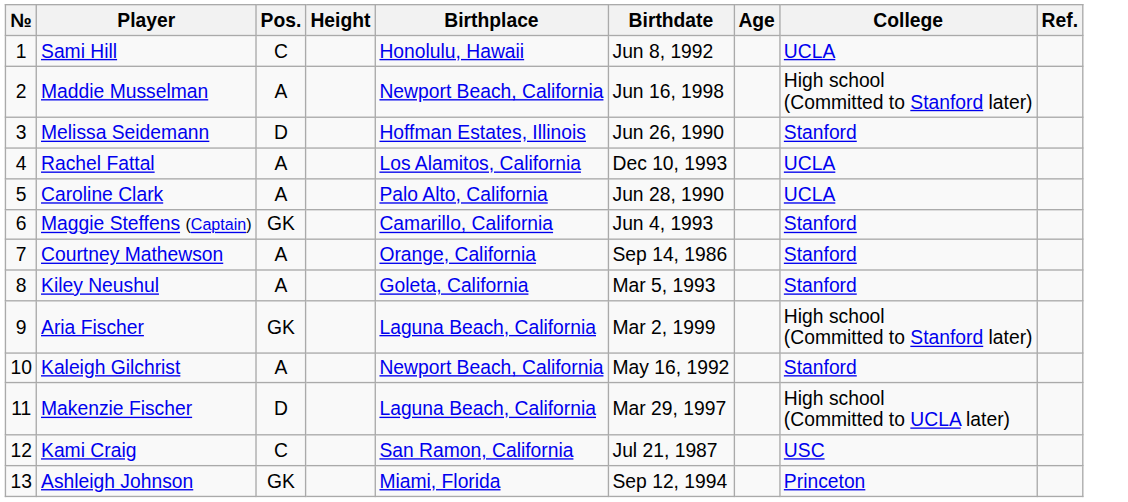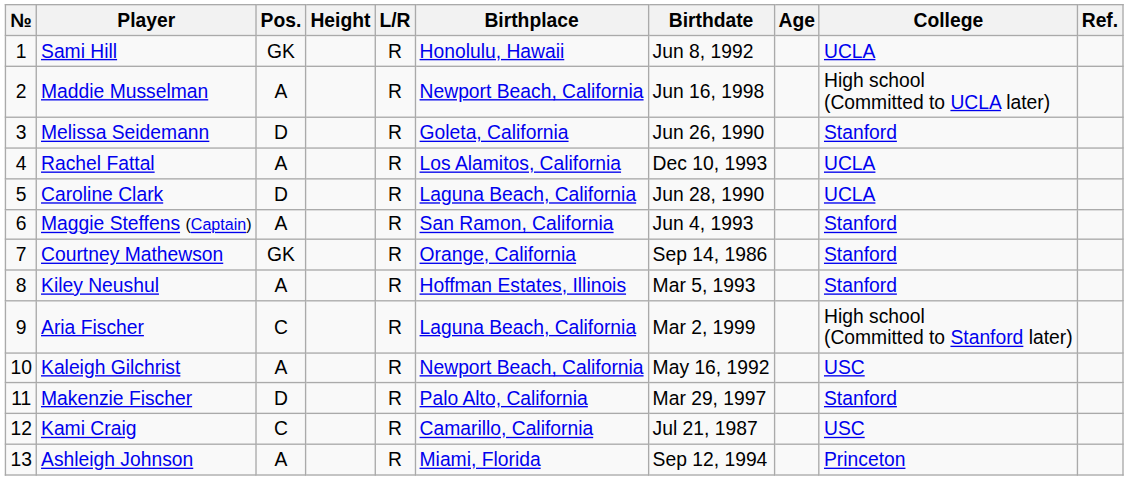 <table class="wikitable sortable" style="text-align: left; font-size: 90%; margin-left: 1em;">
 <tr>
 <th>№</th>
 <th>Player</th>
 <th>Pos.</th>
 <th>Height</th>
+<th>L/R</th>
 <th>Birthplace</th>
 <th>Birthdate</th>
 <th>Age</th>
 <th>College</th>
 <th>Ref.</th>
 </tr>
 <tr>
 <td style="text-align: center;">1</td>
 <td><a href='#'>Sami Hill</a></td>
-<td style="text-align: center;">C</td>
+<td style="text-align: center;">GK</td>
 <td></td>
+<td style="text-align: center;">R</td>
 <td> <a href='#'>Honolulu, Hawaii</a></td>
 <td>Jun 8, 1992</td>
 <td></td>
 <td><a href='#'>UCLA</a></td>
 <td></td>
 </tr>
 <tr>
 <td style="text-align: center;">2</td>
 <td><a href='#'>Maddie Musselman</a></td>
 <td style="text-align: center;">A</td>
 <td></td>
+<td style="text-align: center;">R</td>
 <td> <a href='#'>Newport Beach, California</a></td>
 <td>Jun 16, 1998</td>
 <td></td>
-<td>High school<br>(Committed to <a href='#'>Stanford</a> later)</td>
+<td>High school<br>(Committed to <a href='#'>UCLA</a> later)</td>
 <td></td>
 </tr>
 <tr>
 <td style="text-align: center;">3</td>
 <td><a href='#'>Melissa Seidemann</a></td>
 <td style="text-align: center;">D</td>
 <td></td>
-<td> <a href='#'>Hoffman Estates, Illinois</a></td>
+<td style="text-align: center;">R</td>
+<td> <a href='#'>Goleta, California</a></td>
 <td>Jun 26, 1990</td>
 <td></td>
 <td><a href='#'>Stanford</a></td>
 <td></td>
 </tr>
 <tr>
 <td style="text-align: center;">4</td>
 <td><a href='#'>Rachel Fattal</a></td>
 <td style="text-align: center;">A</td>
 <td></td>
+<td style="text-align: center;">R</td>
 <td> <a href='#'>Los Alamitos, California</a></td>
 <td>Dec 10, 1993</td>
 <td></td>
 <td><a href='#'>UCLA</a></td>
 <td></td>
 </tr>
 <tr>
 <td style="text-align: center;">5</td>
 <td><a href='#'>Caroline Clark</a></td>
-<td style="text-align: center;">A</td>
+<td style="text-align: center;">D</td>
 <td></td>
-<td> <a href='#'>Palo Alto, California</a></td>
+<td style="text-align: center;">R</td>
+<td> <a href='#'>Laguna Beach, California</a></td>
 <td>Jun 28, 1990</td>
 <td></td>
 <td><a href='#'>UCLA</a></td>
 <td></td>
 </tr>
 <tr>
 <td style="text-align: center;">6</td>
 <td><a href='#'>Maggie Steffens</a> <small>(<a href='#'>Captain</a>)</small></td>
-<td style="text-align: center;">GK</td>
+<td style="text-align: center;">A</td>
 <td></td>
-<td> <a href='#'>Camarillo, California</a></td>
+<td style="text-align: center;">R</td>
+<td> <a href='#'>San Ramon, California</a></td>
 <td>Jun 4, 1993</td>
 <td></td>
 <td><a href='#'>Stanford</a></td>
 <td></td>
 </tr>
 <tr>
 <td style="text-align: center;">7</td>
 <td><a href='#'>Courtney Mathewson</a></td>
-<td style="text-align: center;">A</td>
+<td style="text-align: center;">GK</td>
 <td></td>
+<td style="text-align: center;">R</td>
 <td> <a href='#'>Orange, California</a></td>
 <td>Sep 14, 1986</td>
 <td></td>
 <td><a href='#'>Stanford</a></td>
 <td></td>
 </tr>
 <tr>
 <td style="text-align: center;">8</td>
 <td><a href='#'>Kiley Neushul</a></td>
 <td style="text-align: center;">A</td>
 <td></td>
-<td> <a href='#'>Goleta, California</a></td>
+<td style="text-align: center;">R</td>
+<td> <a href='#'>Hoffman Estates, Illinois</a></td>
 <td>Mar 5, 1993</td>
 <td></td>
 <td><a href='#'>Stanford</a></td>
 <td></td>
 </tr>
 <tr>
 <td style="text-align: center;">9</td>
 <td><a href='#'>Aria Fischer</a></td>
-<td style="text-align: center;">GK</td>
+<td style="text-align: center;">C</td>
 <td></td>
+<td style="text-align: center;">R</td>
 <td> <a href='#'>Laguna Beach, California</a></td>
 <td>Mar 2, 1999</td>
 <td></td>
 <td>High school<br>(Committed to <a href='#'>Stanford</a> later)</td>
 <td></td>
 </tr>
 <tr>
 <td style="text-align: center;">10</td>
 <td><a href='#'>Kaleigh Gilchrist</a></td>
 <td style="text-align: center;">A</td>
 <td></td>
+<td style="text-align: center;">R</td>
 <td> <a href='#'>Newport Beach, California</a></td>
 <td>May 16, 1992</td>
 <td></td>
-<td><a href='#'>Stanford</a></td>
+<td><a href='#'>USC</a></td>
 <td></td>
 </tr>
 <tr>
 <td style="text-align: center;">11</td>
 <td><a href='#'>Makenzie Fischer</a></td>
 <td style="text-align: center;">D</td>
 <td></td>
-<td> <a href='#'>Laguna Beach, California</a></td>
+<td style="text-align: center;">R</td>
+<td> <a href='#'>Palo Alto, California</a></td>
 <td>Mar 29, 1997</td>
 <td></td>
-<td>High school<br>(Committed to <a href='#'>UCLA</a> later)</td>
+<td><a href='#'>Stanford</a></td>
 <td></td>
 </tr>
 <tr>
 <td style="text-align: center;">12</td>
 <td><a href='#'>Kami Craig</a></td>
 <td style="text-align: center;">C</td>
 <td></td>
-<td> <a href='#'>San Ramon, California</a></td>
+<td style="text-align: center;">R</td>
+<td> <a href='#'>Camarillo, California</a></td>
 <td>Jul 21, 1987</td>
 <td></td>
 <td><a href='#'>USC</a></td>
 <td></td>
 </tr>
 <tr>
 <td style="text-align: center;">13</td>
 <td><a href='#'>Ashleigh Johnson</a></td>
-<td style="text-align: center;">GK</td>
+<td style="text-align: center;">A</td>
 <td></td>
+<td style="text-align: center;">R</td>
 <td> <a href='#'>Miami, Florida</a></td>
 <td>Sep 12, 1994</td>
 <td></td>
 <td><a href='#'>Princeton</a></td>
 <td></td>
 </tr>
 </table>
